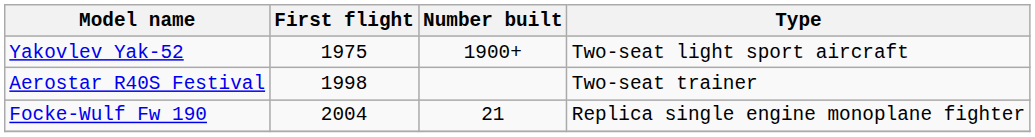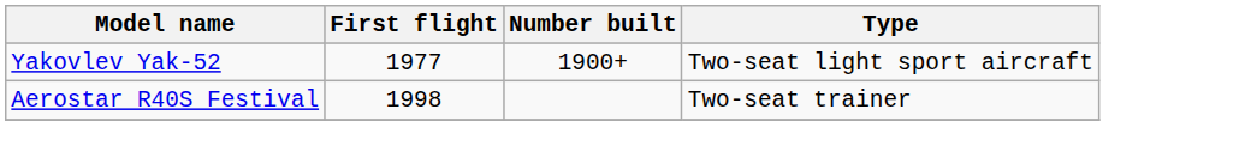 <table class="wikitable sortable">
 <tr>
 <th>Model name</th>
 <th>First flight</th>
 <th>Number built</th>
 <th>Type</th>
 </tr>
 <tr>
 <td align=left><a href='#'>Yakovlev Yak-52</a></td>
-<td align=center>1975</td>
+<td align=center>1977</td>
 <td align=center>1900+</td>
 <td align=left>Two-seat light sport aircraft</td>
 </tr>
 <tr>
 <td align=left><a href='#'>Aerostar R40S Festival</a></td>
 <td align=center>1998</td>
 <td align=center></td>
 <td align=left>Two-seat trainer</td>
 </tr>
 <tr>
-<td align=left><a href='#'>Focke-Wulf Fw 190</a></td>
-<td align=center>2004</td>
-<td align=center>21</td>
-<td align=left>Replica single engine monoplane fighter</td>
-</tr>
-<tr>
 </tr>
 </table>
